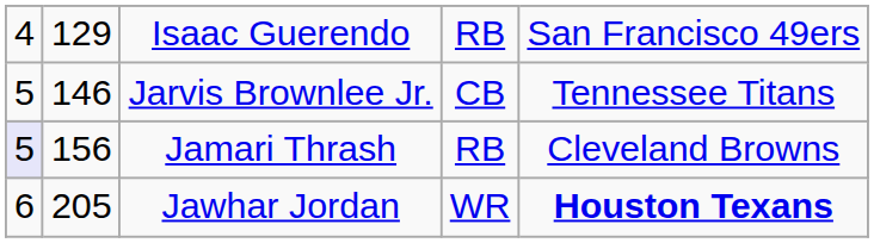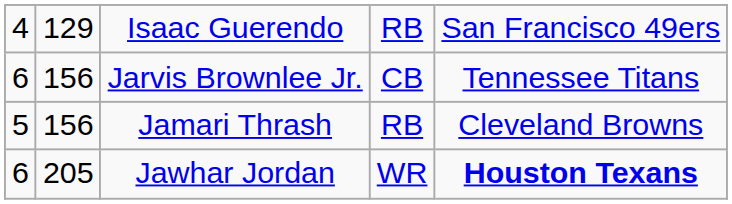 <table class="wikitable" style="text-align:center">
 <tr>
 <td>4</td>
 <td>129</td>
 <td><a href='#'>Isaac Guerendo</a></td>
 <td><a href='#'>RB</a></td>
 <td><a href='#'>San Francisco 49ers</a></td>
 </tr>
 <tr>
-<td>5</td>
-<td>146</td>
+<td>6</td>
+<td>156</td>
 <td><a href='#'>Jarvis Brownlee Jr.</a></td>
 <td><a href='#'>CB</a></td>
 <td><a href='#'>Tennessee Titans</a></td>
 </tr>
 <tr>
-<td style="background: lavender;">5</td>
+<td>5</td>
 <td>156</td>
 <td><a href='#'>Jamari Thrash</a></td>
 <td><a href='#'>RB</a></td>
 <td><a href='#'>Cleveland Browns</a></td>
 </tr>
 <tr>
 <td>6</td>
 <td>205</td>
 <td><a href='#'>Jawhar Jordan</a></td>
 <td><a href='#'>WR</a></td>
 <td><strong><a href='#'>Houston Texans</a></strong></td>
 </tr>
 </table>
